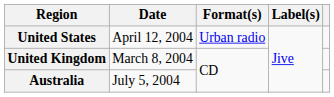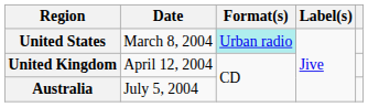 <table class="wikitable plainrowheaders">
 <tr>
 <th scope="col">Region</th>
 <th scope="col">Date</th>
 <th scope="col">Format(s)</th>
 <th scope="col">Label(s)</th>
 <th scope="col"></th>
 </tr>
 <tr>
 <th scope="row">United States</th>
-<td>April 12, 2004</td>
-<td><a href='#'>Urban radio</a></td>
+<td>March 8, 2004</td>
+<td style="background: paleturquoise;"><a href='#'>Urban radio</a></td>
 <td rowspan="3"><a href='#'>Jive</a></td>
 <td></td>
 </tr>
 <tr>
 <th scope="row">United Kingdom</th>
-<td>March 8, 2004</td>
+<td>April 12, 2004</td>
 <td rowspan="2">CD</td>
 <td></td>
 </tr>
 <tr>
 <th scope="row">Australia</th>
 <td>July 5, 2004</td>
 <td></td>
 </tr>
 </table>
